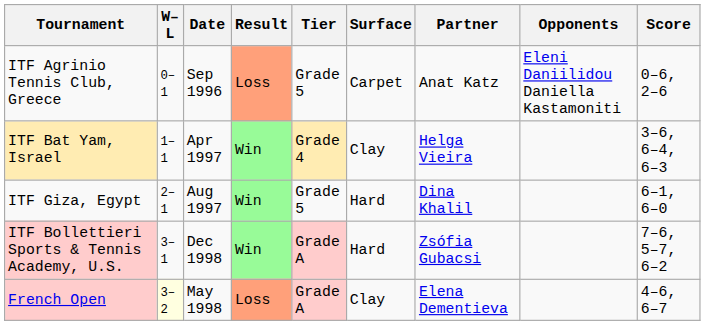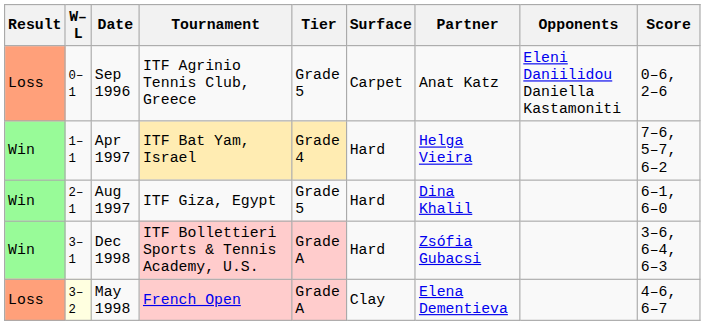 <table class="sortable wikitable">
 <tr>
-<th>Tournament</th>
+<th>Result</th>
 <th class=unsortable>W–L</th>
 <th>Date</th>
-<th>Result</th>
+<th>Tournament</th>
 <th>Tier</th>
 <th>Surface</th>
 <th>Partner</th>
 <th>Opponents</th>
 <th class=unsortable>Score</th>
 </tr>
 <tr>
-<td>ITF Agrinio Tennis Club, Greece</td>
+<td bgcolor="#ffa07a">Loss</td>
 <td><small>0–1</small></td>
 <td>Sep 1996</td>
-<td bgcolor="#ffa07a">Loss</td>
+<td>ITF Agrinio Tennis Club, Greece</td>
 <td>Grade 5</td>
 <td>Carpet</td>
 <td> Anat Katz</td>
 <td> <a href='#'>Eleni Daniilidou</a><br> Daniella Kastamoniti</td>
 <td>0–6, 2–6</td>
 </tr>
 <tr>
-<td bgcolor=ffecb2>ITF Bat Yam, Israel</td>
+<td bgcolor="#98fb98">Win</td>
 <td><small>1–1</small></td>
 <td>Apr 1997</td>
-<td bgcolor="#98fb98">Win</td>
+<td bgcolor=ffecb2>ITF Bat Yam, Israel</td>
 <td bgcolor=ffecb2>Grade 4</td>
-<td>Clay</td>
+<td>Hard</td>
 <td> <a href='#'>Helga Vieira</a></td>
 <td></td>
-<td>3–6, 6–4, 6–3</td>
+<td>7–6, 5–7, 6–2</td>
 </tr>
 <tr>
-<td>ITF Giza, Egypt</td>
+<td bgcolor="#98fb98">Win</td>
 <td><small>2–1</small></td>
 <td>Aug 1997</td>
-<td bgcolor="#98fb98">Win</td>
+<td>ITF Giza, Egypt</td>
 <td>Grade 5</td>
 <td>Hard</td>
 <td> <a href='#'>Dina Khalil</a></td>
 <td></td>
 <td>6–1, 6–0</td>
 </tr>
 <tr>
-<td bgcolor=#fcc>ITF Bollettieri Sports & Tennis Academy, U.S.</td>
+<td bgcolor="#98fb98">Win</td>
 <td><small>3–1</small></td>
 <td>Dec 1998</td>
-<td bgcolor="#98fb98">Win</td>
+<td bgcolor=#fcc>ITF Bollettieri Sports & Tennis Academy, U.S.</td>
 <td bgcolor=#fcc>Grade A</td>
 <td>Hard</td>
 <td> <a href='#'>Zsófia Gubacsi</a></td>
 <td></td>
-<td>7–6, 5–7, 6–2</td>
+<td>3–6, 6–4, 6–3</td>
 </tr>
 <tr>
-<td bgcolor=#fcc><a href='#'>French Open</a></td>
+<td bgcolor="#ffa07a">Loss</td>
 <td style="background: lightyellow;"><small>3–2</small></td>
 <td>May 1998</td>
-<td bgcolor="#ffa07a">Loss</td>
+<td bgcolor=#fcc><a href='#'>French Open</a></td>
 <td bgcolor=#fcc>Grade A</td>
 <td>Clay</td>
 <td> <a href='#'>Elena Dementieva</a></td>
 <td></td>
 <td>4–6, 6–7</td>
 </tr>
 </table>
